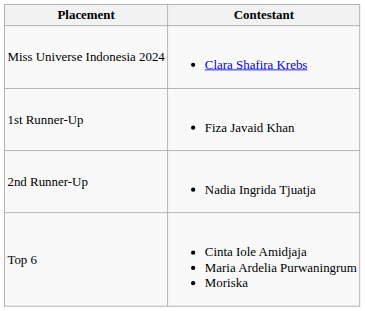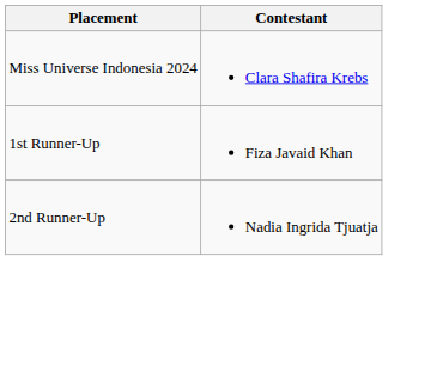 <table class="wikitable sortable" style="font-size: 95%;">
 <tr>
 <th>Placement</th>
 <th>Contestant</th>
 </tr>
 <tr>
 <td>Miss Universe Indonesia 2024</td>
 <td><br><ul><li><a href='#'>Clara Shafira Krebs</a></li></ul></td>
 </tr>
 <tr>
 <td>1st Runner-Up</td>
 <td><br><ul><li>Fiza Javaid Khan</li></ul></td>
 </tr>
 <tr>
 <td>2nd Runner-Up</td>
 <td><br><ul><li>Nadia Ingrida Tjuatja</li></ul></td>
 </tr>
-<tr>
-<td>Top 6</td>
-<td><br><ul><li>Cinta Iole Amidjaja</li><li>Maria Ardelia Purwaningrum</li><li>Moriska</li></ul></td>
-</tr>
 </table>
